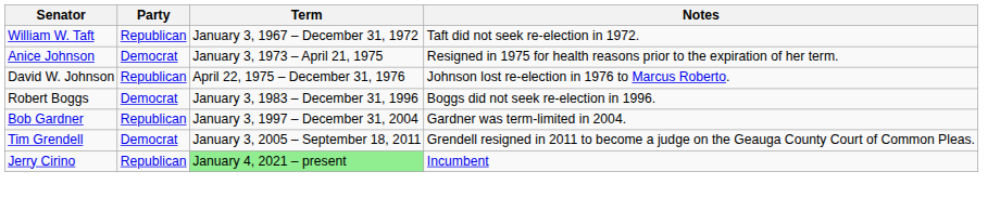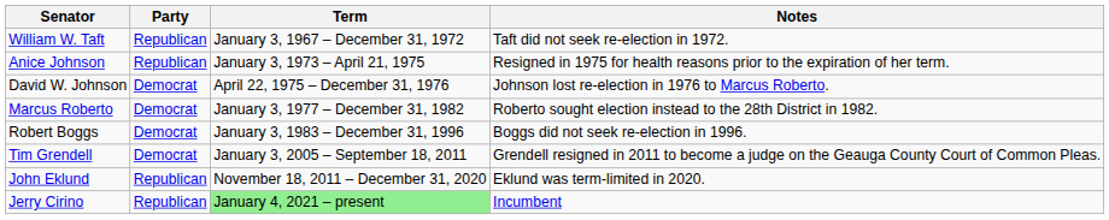 <table class=wikitable>
 <tr valign=bottom>
 <th>Senator</th>
 <th>Party</th>
 <th>Term</th>
 <th>Notes</th>
 </tr>
 <tr>
 <td><a href='#'>William W. Taft</a></td>
 <td><a href='#'>Republican</a></td>
 <td>January 3, 1967 – December 31, 1972</td>
 <td>Taft did not seek re-election in 1972.</td>
 </tr>
 <tr>
 <td><a href='#'>Anice Johnson</a></td>
-<td><a href='#'>Democrat</a></td>
+<td><a href='#'>Republican</a></td>
 <td>January 3, 1973 – April 21, 1975</td>
 <td>Resigned in 1975 for health reasons prior to the expiration of her term.</td>
 </tr>
 <tr>
 <td>David W. Johnson</td>
-<td><a href='#'>Republican</a></td>
+<td><a href='#'>Democrat</a></td>
 <td>April 22, 1975 – December 31, 1976</td>
 <td>Johnson lost re-election in 1976 to <a href='#'>Marcus Roberto</a>.</td>
+</tr>
+<tr>
+<td><a href='#'>Marcus Roberto</a></td>
+<td><a href='#'>Democrat</a></td>
+<td>January 3, 1977 – December 31, 1982</td>
+<td>Roberto sought election instead to the 28th District in 1982.</td>
 </tr>
 <tr>
 <td>Robert Boggs</td>
 <td><a href='#'>Democrat</a></td>
 <td>January 3, 1983 – December 31, 1996</td>
 <td>Boggs did not seek re-election in 1996.</td>
 </tr>
 <tr>
-<td><a href='#'>Bob Gardner</a></td>
-<td><a href='#'>Republican</a></td>
-<td>January 3, 1997 – December 31, 2004</td>
-<td>Gardner was term-limited in 2004.</td>
-</tr>
-<tr>
 <td><a href='#'>Tim Grendell</a></td>
 <td><a href='#'>Democrat</a></td>
 <td>January 3, 2005 – September 18, 2011</td>
 <td>Grendell resigned in 2011 to become a judge on the Geauga County Court of Common Pleas.</td>
+</tr>
+<tr>
+<td><a href='#'>John Eklund</a></td>
+<td><a href='#'>Republican</a></td>
+<td>November 18, 2011 – December 31, 2020</td>
+<td>Eklund was term-limited in 2020.</td>
 </tr>
 <tr>
 <td><a href='#'>Jerry Cirino</a></td>
 <td><a href='#'>Republican</a></td>
 <td style="background: lightgreen;">January 4, 2021 – present</td>
 <td><a href='#'>Incumbent</a></td>
 </tr>
 </table>
